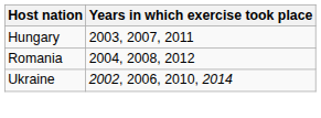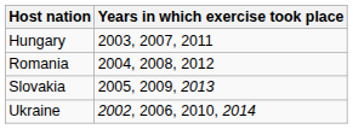 <table class="wikitable">
 <tr>
 <th>Host nation</th>
 <th>Years in which exercise took place</th>
 </tr>
 <tr>
 <td>Hungary</td>
 <td>2003, 2007, 2011</td>
 </tr>
 <tr>
 <td>Romania</td>
 <td>2004, 2008, 2012</td>
 </tr>
 <tr>
+<td>Slovakia</td>
+<td>2005, 2009, <em>2013</em></td>
+</tr>
+<tr>
 <td>Ukraine</td>
 <td><em>2002</em>, 2006, 2010, <em>2014</em></td>
 </tr>
 </table>
